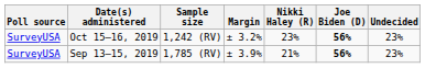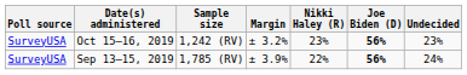 <table class="wikitable" style="font-size:90%;text-align:center;">
 <tr valign=bottom style="font-size:90%;">
 <th>Poll source</th>
 <th>Date(s)<br>administered</th>
 <th>Sample<br>size</th>
 <th>Margin<br></th>
 <th>Nikki<br>Haley (R)</th>
 <th>Joe<br>Biden (D)</th>
 <th>Undecided</th>
 </tr>
 <tr>
 <td style="text-align:left;"><a href='#'>SurveyUSA</a></td>
 <td>Oct 15–16, 2019</td>
 <td>1,242 (RV)</td>
 <td>± 3.2%</td>
 <td>23%</td>
 <td><strong>56%</strong></td>
 <td>23%</td>
 </tr>
 <tr>
 <td style="text-align:left;"><a href='#'>SurveyUSA</a></td>
 <td>Sep 13–15, 2019</td>
 <td>1,785 (RV)</td>
 <td>± 3.9%</td>
-<td>21%</td>
+<td>22%</td>
 <td><strong>56%</strong></td>
-<td>23%</td>
+<td>24%</td>
 </tr>
 </table>
